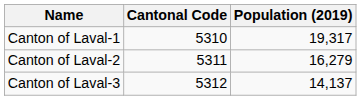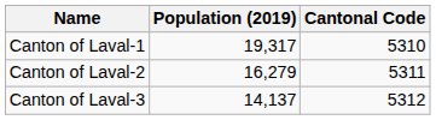 <table class="wikitable">
 <tr>
 <th>Name</th>
+<th>Population (2019)</th>
 <th>Cantonal Code</th>
-<th>Population (2019)</th>
 </tr>
 <tr>
 <td>Canton of Laval-1</td>
+<td align="right">19,317</td>
 <td align="right">5310</td>
-<td align="right">19,317</td>
 </tr>
 <tr>
 <td>Canton of Laval-2</td>
+<td align="right">16,279</td>
 <td align="right">5311</td>
-<td align="right">16,279</td>
 </tr>
 <tr>
 <td>Canton of Laval-3</td>
+<td align="right">14,137</td>
 <td align="right">5312</td>
-<td align="right">14,137</td>
 </tr>
 </table>
